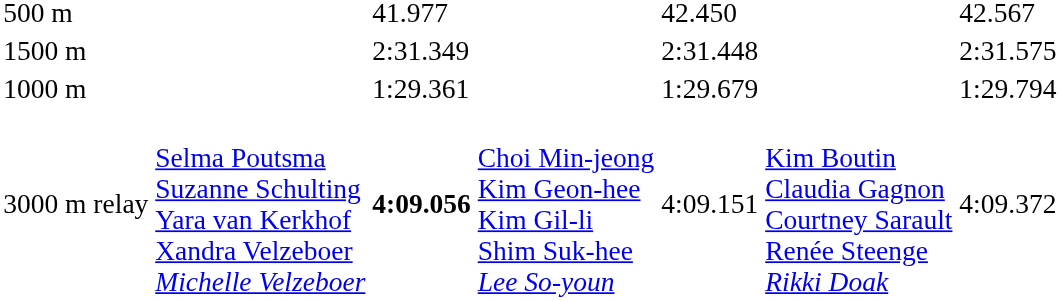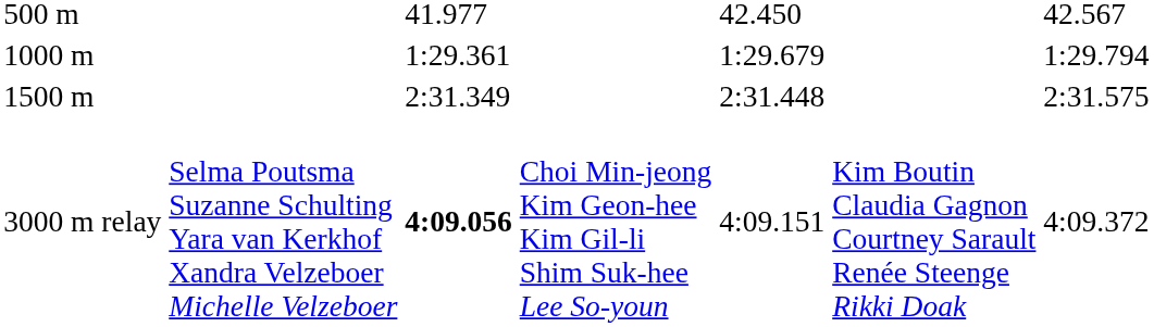 <table>
 <tr>
 <td>500 m</td>
 <td></td>
 <td>41.977</td>
 <td></td>
 <td>42.450</td>
 <td></td>
 <td>42.567</td>
 </tr>
 <tr>
+<td>1000 m</td>
+<td></td>
+<td>1:29.361</td>
+<td></td>
+<td>1:29.679</td>
+<td></td>
+<td>1:29.794</td>
+</tr>
+<tr>
 <td>1500 m</td>
 <td></td>
 <td>2:31.349</td>
 <td></td>
 <td>2:31.448</td>
 <td></td>
 <td>2:31.575</td>
-</tr>
-<tr>
-<td>1000 m</td>
-<td></td>
-<td>1:29.361</td>
-<td></td>
-<td>1:29.679</td>
-<td></td>
-<td>1:29.794</td>
 </tr>
 <tr>
 <td>3000 m relay</td>
 <td><br><a href='#'>Selma Poutsma</a><br><a href='#'>Suzanne Schulting</a><br> <a href='#'>Yara van Kerkhof</a><br><a href='#'>Xandra Velzeboer</a><br><em><a href='#'>Michelle Velzeboer</a></em></td>
 <td><strong>4:09.056</strong></td>
 <td><br><a href='#'>Choi Min-jeong</a><br><a href='#'>Kim Geon-hee</a><br><a href='#'>Kim Gil-li</a><br><a href='#'>Shim Suk-hee</a><br><em><a href='#'>Lee So-youn</a></em></td>
 <td>4:09.151</td>
 <td><br><a href='#'>Kim Boutin</a><br><a href='#'>Claudia Gagnon</a><br><a href='#'>Courtney Sarault</a><br><a href='#'>Renée Steenge</a><br><em><a href='#'>Rikki Doak</a></em></td>
 <td>4:09.372</td>
 </tr>
 </table>
